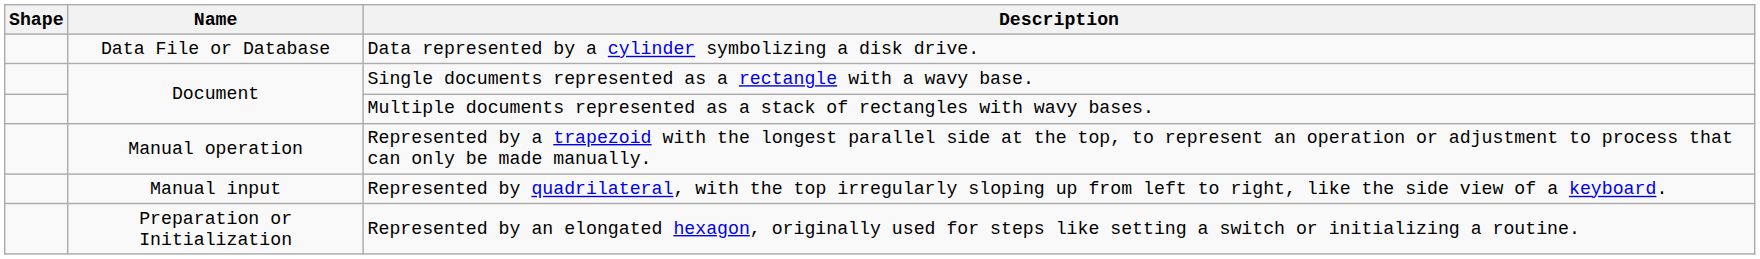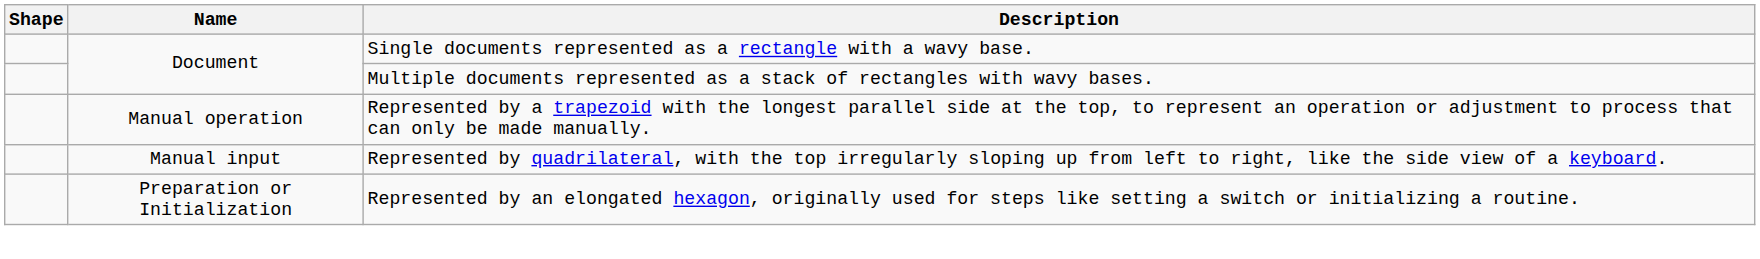 <table class="wikitable">
 <tr>
 <th>Shape</th>
 <th>Name</th>
 <th>Description</th>
-</tr>
-<tr>
-<td style="text-align: center;"></td>
-<td style="text-align: center;">Data File or Database</td>
-<td>Data represented by a <a href='#'>cylinder</a> symbolizing a disk drive.</td>
 </tr>
 <tr>
 <td style="text-align: center;"></td>
 <td rowspan="2" style="text-align: center;">Document</td>
 <td>Single documents represented as a <a href='#'>rectangle</a> with a wavy base.</td>
 </tr>
 <tr>
 <td style="text-align: center;"></td>
 <td>Multiple documents represented as a stack of rectangles with wavy bases.</td>
 </tr>
 <tr>
 <td style="text-align: center;"></td>
 <td style="text-align: center;">Manual operation</td>
 <td>Represented by a <a href='#'>trapezoid</a> with the longest parallel side at the top, to represent an operation or adjustment to process that can only be made manually.</td>
 </tr>
 <tr>
 <td></td>
 <td style="text-align: center;">Manual input</td>
 <td>Represented by <a href='#'>quadrilateral</a>, with the top irregularly sloping up from left to right, like the side view of a <a href='#'>keyboard</a>.</td>
 </tr>
 <tr>
 <td style="text-align: center;"></td>
 <td style="text-align: center;">Preparation or Initialization</td>
 <td>Represented by an elongated <a href='#'>hexagon</a>, originally used for steps like setting a switch or initializing a routine.</td>
 </tr>
 </table>
